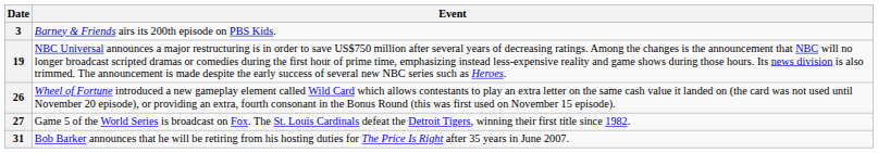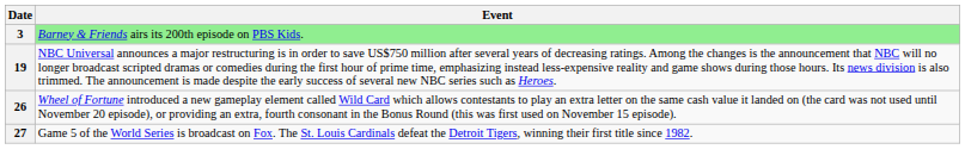 <table class="wikitable">
 <tr>
 <th>Date</th>
 <th>Event</th>
 </tr>
 <tr>
 <th>3</th>
-<td><em><a href='#'>Barney & Friends</a></em> airs its 200th episode on <a href='#'>PBS Kids</a>.</td>
+<td style="background: lightgreen;"><em><a href='#'>Barney & Friends</a></em> airs its 200th episode on <a href='#'>PBS Kids</a>.</td>
 </tr>
 <tr>
 <th>19</th>
 <td><a href='#'>NBC Universal</a> announces a major restructuring is in order to save US$750 million after several years of decreasing ratings. Among the changes is the announcement that <a href='#'>NBC</a> will no longer broadcast scripted dramas or comedies during the first hour of prime time, emphasizing instead less-expensive reality and game shows during those hours. Its <a href='#'>news division</a> is also trimmed. The announcement is made despite the early success of several new NBC series such as <em><a href='#'>Heroes</a></em>.</td>
 </tr>
 <tr>
 <th>26</th>
 <td><em><a href='#'>Wheel of Fortune</a></em> introduced a new gameplay element called <a href='#'>Wild Card</a> which allows contestants to play an extra letter on the same cash value it landed on (the card was not used until November 20 episode), or providing an extra, fourth consonant in the Bonus Round (this was first used on November 15 episode).</td>
 </tr>
 <tr>
 <th>27</th>
 <td>Game 5 of the <a href='#'>World Series</a> is broadcast on <a href='#'>Fox</a>. The <a href='#'>St. Louis Cardinals</a> defeat the <a href='#'>Detroit Tigers</a>, winning their first title since <a href='#'>1982</a>.</td>
 </tr>
-<tr>
-<th>31</th>
-<td><a href='#'>Bob Barker</a> announces that he will be retiring from his hosting duties for <em><a href='#'>The Price Is Right</a></em> after 35 years in June 2007.</td>
-</tr>
 </table>
